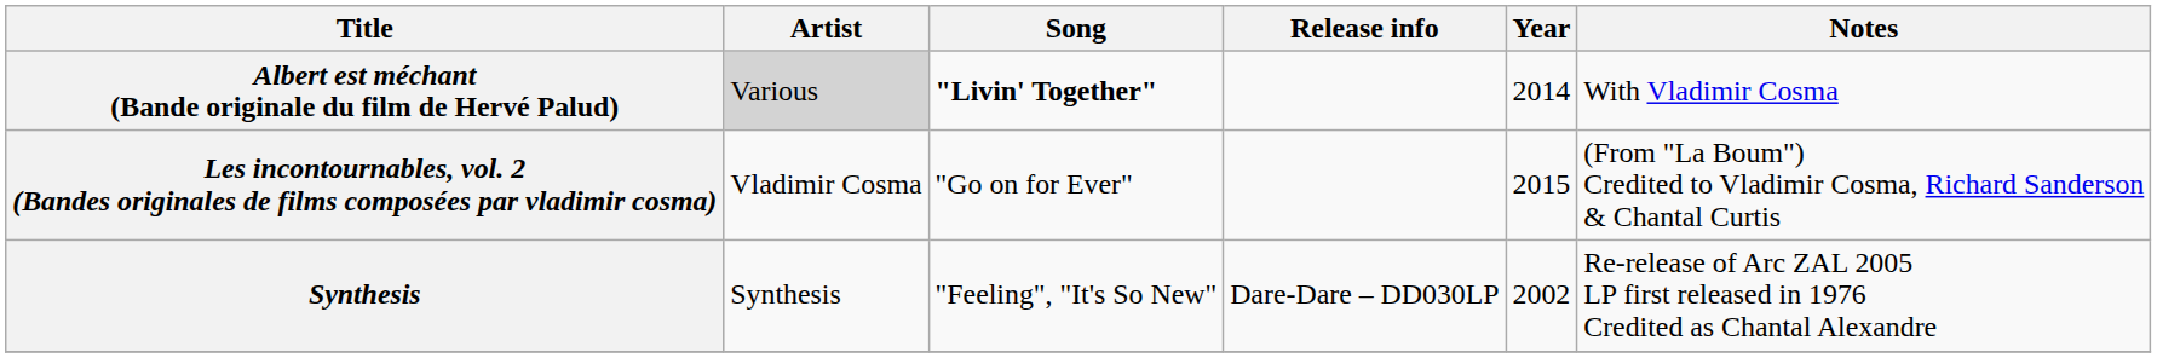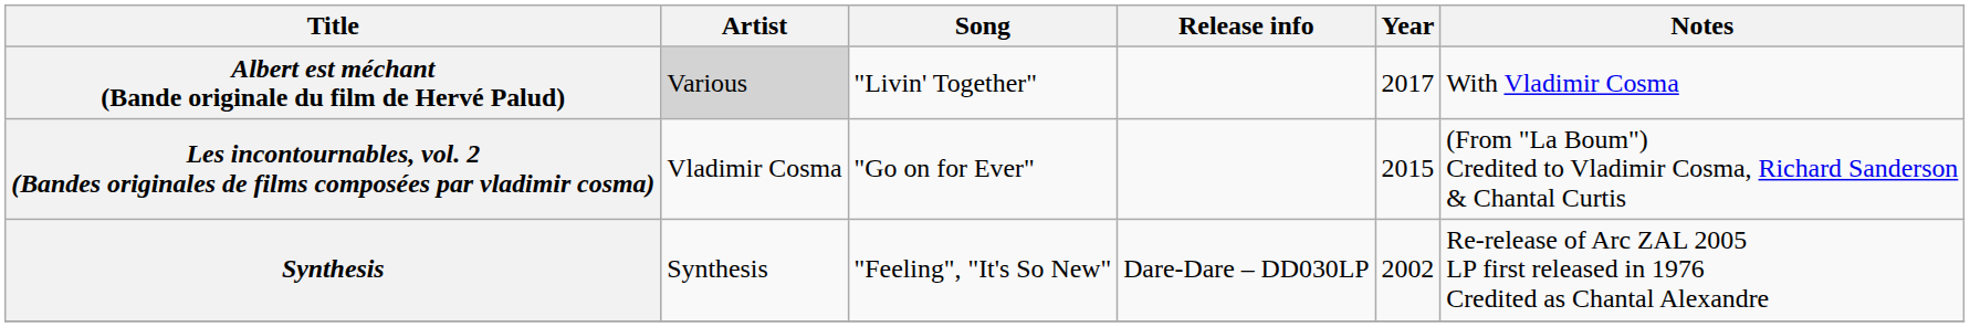 <table class="wikitable plainrowheaders sortable">
 <tr>
 <th scope="col">Title</th>
 <th scope="col">Artist</th>
 <th scope="col">Song</th>
 <th scope="col">Release info</th>
 <th scope="col">Year</th>
 <th scope="col" class="unsortable">Notes</th>
 </tr>
 <tr>
 <th scope="row"><em>Albert est méchant</em><br>(Bande originale du film de Hervé Palud)</th>
 <td style="background: lightgrey;">Various</td>
-<td><strong>"Livin' Together"</strong></td>
+<td>"Livin' Together"</td>
 <td></td>
-<td>2014</td>
+<td>2017</td>
 <td>With <a href='#'>Vladimir Cosma</a></td>
 </tr>
 <tr>
 <th scope="row"><em>Les incontournables, vol. 2<br>(Bandes originales de films composées par vladimir cosma)</em></th>
 <td>Vladimir Cosma</td>
 <td>"Go on for Ever"</td>
 <td></td>
 <td>2015</td>
 <td>(From "La Boum")<br> Credited to Vladimir Cosma, <a href='#'>Richard Sanderson</a><br> & Chantal Curtis</td>
 </tr>
 <tr>
 <th scope="row"><em>Synthesis </em></th>
 <td>Synthesis</td>
 <td>"Feeling", "It's So New"</td>
 <td>Dare-Dare – DD030LP</td>
 <td>2002</td>
 <td>Re-release of Arc ZAL 2005<br>LP first released in 1976<br>Credited as Chantal Alexandre</td>
 </tr>
 <tr>
 </tr>
 </table>
